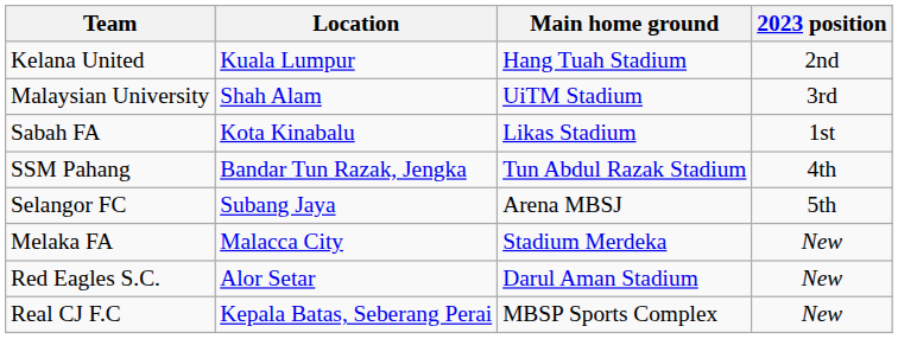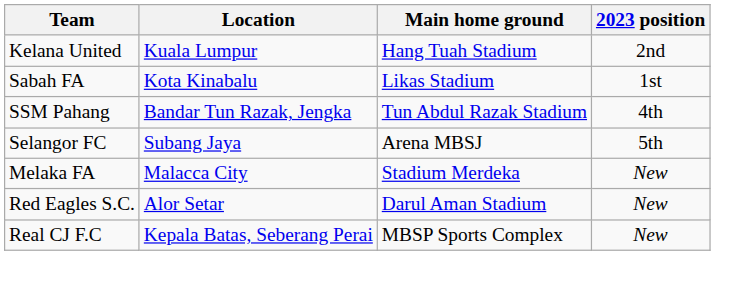 <table class="wikitable sortable">
 <tr>
 <th>Team</th>
 <th>Location</th>
 <th>Main home ground</th>
 <th data-sort-type="number"><a href='#'>2023</a> position</th>
 </tr>
 <tr>
 <td>Kelana United</td>
 <td><a href='#'>Kuala Lumpur</a></td>
 <td><a href='#'>Hang Tuah Stadium</a></td>
 <td style="text-align:center">2nd</td>
-</tr>
-<tr>
-<td>Malaysian University</td>
-<td><a href='#'>Shah Alam</a></td>
-<td><a href='#'>UiTM Stadium</a></td>
-<td style="text-align:center">3rd</td>
 </tr>
 <tr>
 <td>Sabah FA</td>
 <td><a href='#'>Kota Kinabalu</a></td>
 <td><a href='#'>Likas Stadium</a></td>
 <td style="text-align:center">1st</td>
 </tr>
 <tr>
 <td>SSM Pahang</td>
 <td><a href='#'>Bandar Tun Razak, Jengka</a></td>
 <td><a href='#'>Tun Abdul Razak Stadium</a></td>
 <td style="text-align:center">4th</td>
 </tr>
 <tr>
 <td>Selangor FC</td>
 <td><a href='#'>Subang Jaya</a></td>
 <td>Arena MBSJ</td>
 <td style="text-align:center">5th</td>
 </tr>
 <tr>
 <td>Melaka FA</td>
 <td><a href='#'>Malacca City</a></td>
 <td><a href='#'>Stadium Merdeka</a></td>
 <td style="text-align:center"><em>New</em></td>
 </tr>
 <tr>
 <td>Red Eagles S.C.</td>
 <td><a href='#'>Alor Setar</a></td>
 <td><a href='#'>Darul Aman Stadium</a></td>
 <td style="text-align:center"><em>New</em></td>
 </tr>
 <tr>
 <td>Real CJ F.C</td>
 <td><a href='#'>Kepala Batas, Seberang Perai</a></td>
 <td>MBSP Sports Complex</td>
 <td style="text-align:center"><em>New</em></td>
 </tr>
 </table>
